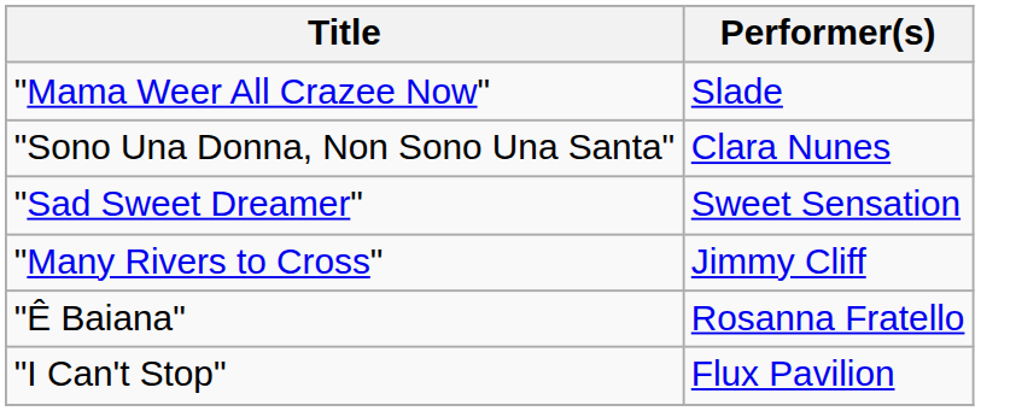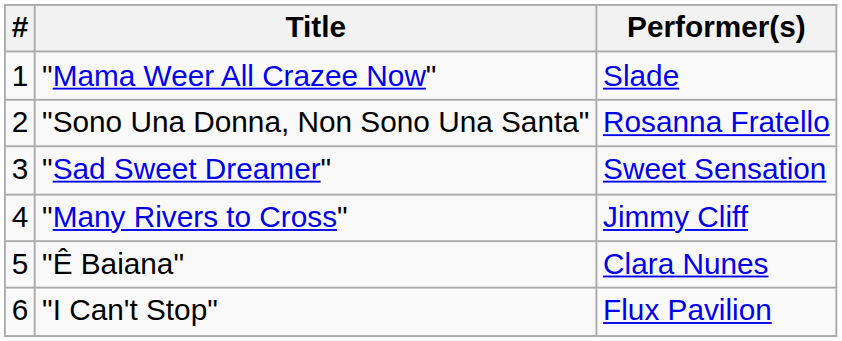 <table class="wikitable">
 <tr>
+<th style="text-align:center;">#</th>
 <th style="text-align:center;">Title</th>
 <th style="text-align:center;">Performer(s)</th>
 </tr>
 <tr>
+<td>1</td>
 <td>"<a href='#'>Mama Weer All Crazee Now</a>"</td>
 <td><a href='#'>Slade</a></td>
 </tr>
 <tr>
+<td>2</td>
 <td>"Sono Una Donna, Non Sono Una Santa"</td>
-<td><a href='#'>Clara Nunes</a></td>
+<td><a href='#'>Rosanna Fratello</a></td>
 </tr>
 <tr>
+<td>3</td>
 <td>"<a href='#'>Sad Sweet Dreamer</a>"</td>
 <td><a href='#'>Sweet Sensation</a></td>
 </tr>
 <tr>
+<td>4</td>
 <td>"<a href='#'>Many Rivers to Cross</a>"</td>
 <td><a href='#'>Jimmy Cliff</a></td>
 </tr>
 <tr>
+<td>5</td>
 <td>"Ê Baiana"</td>
-<td><a href='#'>Rosanna Fratello</a></td>
+<td><a href='#'>Clara Nunes</a></td>
 </tr>
 <tr>
+<td>6</td>
 <td>"I Can't Stop"</td>
 <td><a href='#'>Flux Pavilion</a></td>
 </tr>
 </table>
